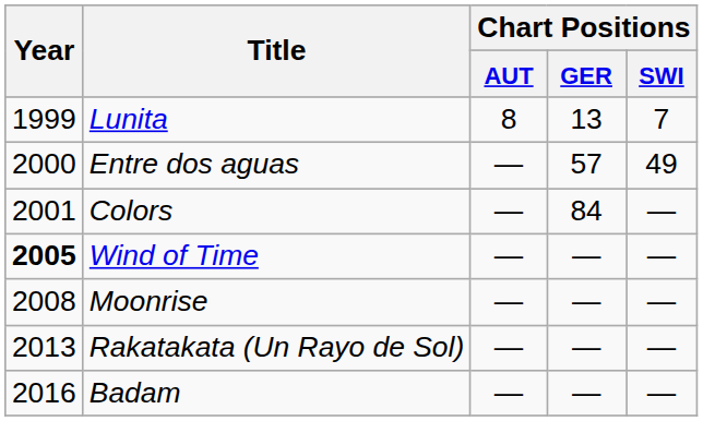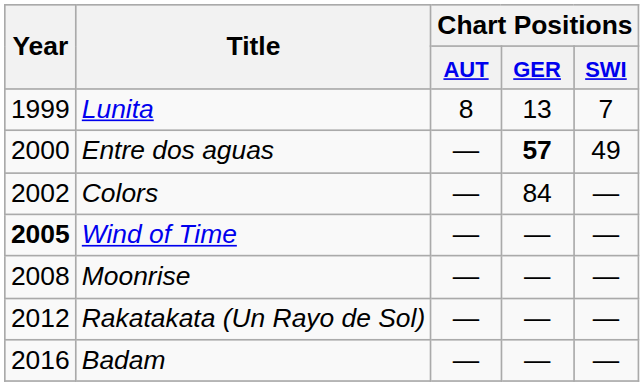 <table class="wikitable">
 <tr>
 <th rowspan="2">Year</th>
 <th rowspan="2">Title</th>
 <th colspan="4">Chart Positions</th>
 </tr>
 <tr>
 <th><small><a href='#'>AUT</a></small></th>
 <th><small><a href='#'>GER</a></small></th>
 <th><small><a href='#'>SWI</a></small></th>
 </tr>
 <tr>
 <td>1999</td>
 <td><em><a href='#'>Lunita</a></em></td>
 <td align="center">8</td>
 <td align="center">13</td>
 <td align="center">7</td>
 </tr>
 <tr>
 <td>2000</td>
 <td><em>Entre dos aguas</em></td>
 <td align="center">—</td>
-<td align="center">57</td>
+<td align="center"><strong>57</strong></td>
 <td align="center">49</td>
 </tr>
 <tr>
-<td>2001</td>
+<td>2002</td>
 <td><em>Colors</em></td>
 <td align="center">—</td>
 <td align="center">84</td>
 <td align="center">—</td>
 </tr>
 <tr>
 <td><strong>2005</strong></td>
 <td><em><a href='#'>Wind of Time</a></em></td>
 <td align="center">—</td>
 <td align="center">—</td>
 <td align="center">—</td>
 </tr>
 <tr>
 <td>2008</td>
 <td><em>Moonrise</em></td>
 <td align="center">—</td>
 <td align="center">—</td>
 <td align="center">—</td>
 </tr>
 <tr>
-<td>2013</td>
+<td>2012</td>
 <td><em>Rakatakata (Un Rayo de Sol)</em></td>
 <td align="center">—</td>
 <td align="center">—</td>
 <td align="center">—</td>
 </tr>
 <tr>
 <td>2016</td>
 <td><em>Badam</em></td>
 <td align="center">—</td>
 <td align="center">—</td>
 <td align="center">—</td>
 </tr>
 </table>
